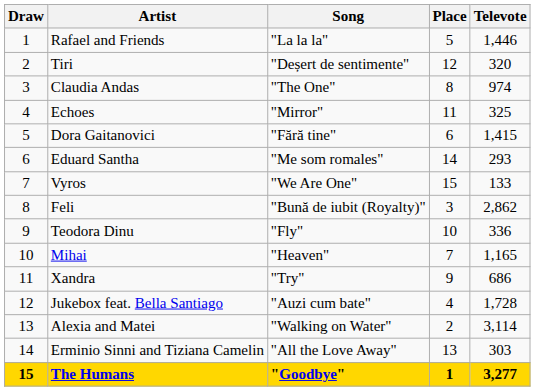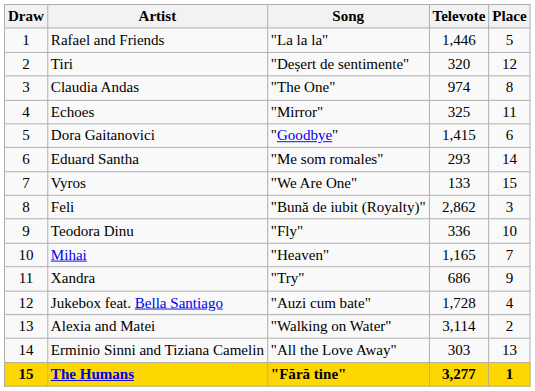 <table class="sortable wikitable" style="margin: 1em auto 1em auto; text-align:center;">
 <tr>
 <th>Draw</th>
 <th>Artist</th>
 <th>Song</th>
+<th>Televote</th>
 <th>Place</th>
-<th>Televote</th>
 </tr>
 <tr>
 <td>1</td>
 <td align="left">Rafael and Friends</td>
 <td align="left">"La la la"</td>
+<td>1,446</td>
 <td>5</td>
-<td>1,446</td>
 </tr>
 <tr>
 <td>2</td>
 <td align="left">Tiri</td>
 <td align="left">"Deșert de sentimente"</td>
+<td>320</td>
 <td>12</td>
-<td>320</td>
 </tr>
 <tr>
 <td>3</td>
 <td align="left">Claudia Andas</td>
 <td align="left">"The One"</td>
+<td>974</td>
 <td>8</td>
-<td>974</td>
 </tr>
 <tr>
 <td>4</td>
 <td align="left">Echoes</td>
 <td align="left">"Mirror"</td>
+<td>325</td>
 <td>11</td>
-<td>325</td>
 </tr>
 <tr>
 <td>5</td>
 <td align="left">Dora Gaitanovici</td>
-<td align="left">"Fără tine"</td>
+<td align="left">"<a href='#'>Goodbye</a>"</td>
+<td>1,415</td>
 <td>6</td>
-<td>1,415</td>
 </tr>
 <tr>
 <td>6</td>
 <td align="left">Eduard Santha</td>
 <td align="left">"Me som romales"</td>
+<td>293</td>
 <td>14</td>
-<td>293</td>
 </tr>
 <tr>
 <td>7</td>
 <td align="left">Vyros</td>
 <td align="left">"We Are One"</td>
+<td>133</td>
 <td>15</td>
-<td>133</td>
 </tr>
 <tr>
 <td>8</td>
 <td align="left">Feli</td>
 <td align="left">"Bună de iubit (Royalty)"</td>
+<td>2,862</td>
 <td>3</td>
-<td>2,862</td>
 </tr>
 <tr>
 <td>9</td>
 <td align="left">Teodora Dinu</td>
 <td align="left">"Fly"</td>
+<td>336</td>
 <td>10</td>
-<td>336</td>
 </tr>
 <tr>
 <td>10</td>
 <td align="left"><a href='#'>Mihai</a></td>
 <td align="left">"Heaven"</td>
+<td>1,165</td>
 <td>7</td>
-<td>1,165</td>
 </tr>
 <tr>
 <td>11</td>
 <td align="left">Xandra</td>
 <td align="left">"Try"</td>
+<td>686</td>
 <td>9</td>
-<td>686</td>
 </tr>
 <tr>
 <td>12</td>
 <td align="left">Jukebox feat. <a href='#'>Bella Santiago</a></td>
 <td align="left">"Auzi cum bate"</td>
+<td>1,728</td>
 <td>4</td>
-<td>1,728</td>
 </tr>
 <tr>
 <td>13</td>
 <td align="left">Alexia and Matei</td>
 <td align="left">"Walking on Water"</td>
+<td>3,114</td>
 <td>2</td>
-<td>3,114</td>
 </tr>
 <tr>
 <td>14</td>
 <td align="left">Erminio Sinni and Tiziana Camelin</td>
 <td align="left">"All the Love Away"</td>
+<td>303</td>
 <td>13</td>
-<td>303</td>
 </tr>
 <tr style="font-weight:bold; background:gold;">
 <td>15</td>
 <td align="left" data-sort-value="Humans, The"><a href='#'>The Humans</a></td>
-<td align="left">"<a href='#'>Goodbye</a>"</td>
+<td align="left">"Fără tine"</td>
+<td>3,277</td>
 <td>1</td>
-<td>3,277</td>
 </tr>
 </table>
